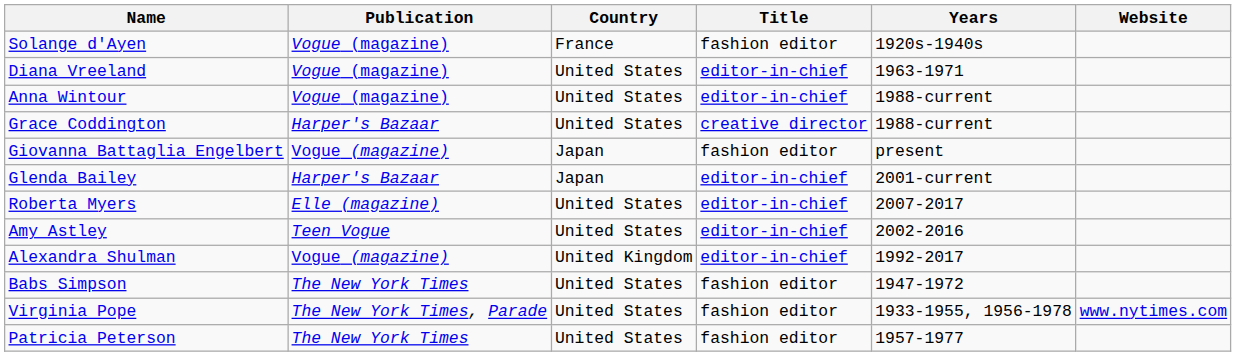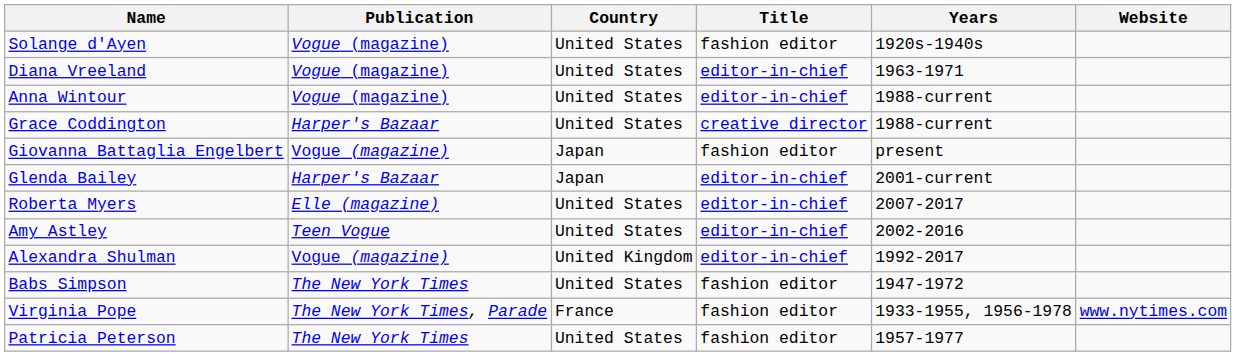 <table class="wikitable sortable">
 <tr>
 <th>Name</th>
 <th>Publication</th>
 <th>Country</th>
 <th>Title</th>
 <th>Years</th>
 <th>Website</th>
 </tr>
 <tr>
 <td><a href='#'>Solange d'Ayen</a></td>
 <td><a href='#'><em>Vogue</em> (magazine)</a></td>
-<td>France</td>
+<td>United States</td>
 <td>fashion editor</td>
 <td>1920s-1940s</td>
 <td></td>
 </tr>
 <tr>
 <td><a href='#'>Diana Vreeland</a></td>
 <td><a href='#'><em>Vogue</em> (magazine)</a></td>
 <td>United States</td>
 <td><a href='#'>editor-in-chief</a></td>
 <td>1963-1971</td>
 <td></td>
 </tr>
 <tr>
 <td><a href='#'>Anna Wintour</a></td>
 <td><a href='#'><em>Vogue</em> (magazine)</a></td>
 <td>United States</td>
 <td><a href='#'>editor-in-chief</a></td>
 <td>1988-current</td>
 <td></td>
 </tr>
 <tr>
 <td><a href='#'>Grace Coddington</a></td>
 <td><em><a href='#'>Harper's Bazaar</a></em></td>
 <td>United States</td>
 <td><a href='#'>creative director</a></td>
 <td>1988-current</td>
 <td></td>
 </tr>
 <tr>
 <td><a href='#'>Giovanna Battaglia Engelbert</a></td>
 <td><em><a href='#'></em>Vogue<em> (magazine)</a></em></td>
 <td>Japan</td>
 <td>fashion editor</td>
 <td>present</td>
 <td></td>
 </tr>
 <tr>
 <td><a href='#'>Glenda Bailey</a></td>
 <td><em><a href='#'>Harper's Bazaar</a></em></td>
 <td>Japan</td>
 <td><a href='#'>editor-in-chief</a></td>
 <td>2001-current</td>
 <td></td>
 </tr>
 <tr>
 <td><a href='#'>Roberta Myers</a></td>
 <td><em><a href='#'>Elle (magazine)</a></em></td>
 <td>United States</td>
 <td><a href='#'>editor-in-chief</a></td>
 <td>2007-2017</td>
 <td></td>
 </tr>
 <tr>
 <td><a href='#'>Amy Astley</a></td>
 <td><em><a href='#'>Teen Vogue</a></em></td>
 <td>United States</td>
 <td><a href='#'>editor-in-chief</a></td>
 <td>2002-2016</td>
 <td></td>
 </tr>
 <tr>
 <td><a href='#'>Alexandra Shulman</a></td>
 <td><em><a href='#'></em>Vogue<em> (magazine)</a></em></td>
 <td>United Kingdom</td>
 <td><a href='#'>editor-in-chief</a></td>
 <td>1992-2017</td>
 <td></td>
 </tr>
 <tr>
 <td><a href='#'>Babs Simpson</a></td>
 <td><em><a href='#'>The New York Times</a></em></td>
 <td>United States</td>
 <td>fashion editor</td>
 <td>1947-1972</td>
 <td></td>
 </tr>
 <tr>
 <td><a href='#'>Virginia Pope</a></td>
 <td><em><a href='#'>The New York Times</a>, <a href='#'>Parade</a></em></td>
-<td>United States</td>
+<td>France</td>
 <td>fashion editor</td>
 <td>1933-1955, 1956-1978</td>
 <td><a href='#'>www.nytimes.com</a></td>
 </tr>
 <tr>
 <td><a href='#'>Patricia Peterson</a></td>
 <td><em><a href='#'>The New York Times</a></em></td>
 <td>United States</td>
 <td>fashion editor</td>
 <td>1957-1977</td>
 <td></td>
 </tr>
 </table>
